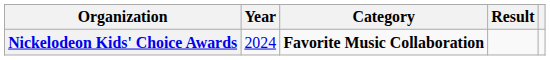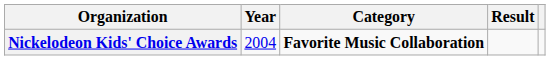 <table class="wikitable sortable plainrowheaders" style="border:none; margin:0;">
 <tr>
 <th scope="col">Organization</th>
 <th scope="col">Year</th>
 <th scope="col">Category</th>
 <th scope="col">Result</th>
 <th class="unsortable" scope="col"></th>
 </tr>
 <tr>
 <th scope="row"><a href='#'>Nickelodeon Kids' Choice Awards</a></th>
-<td><a href='#'>2024</a></td>
+<td><a href='#'>2004</a></td>
 <td><strong>Favorite Music Collaboration</strong></td>
 <td></td>
 <td style="text-align:center"></td>
 </tr>
 </table>
